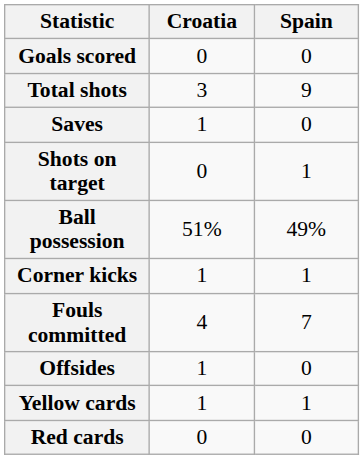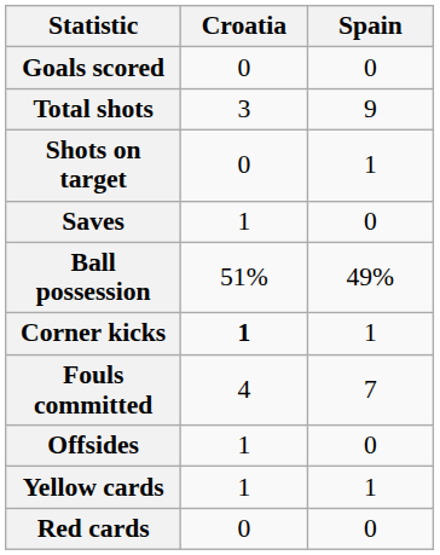 <table class="wikitable plainrowheaders" style="text-align:center">
 <tr>
 <th scope="col" style="width:100px">Statistic</th>
 <th scope="col" style="width:70px">Croatia</th>
 <th scope="col" style="width:70px">Spain</th>
 </tr>
 <tr>
 <th scope=row>Goals scored</th>
 <td>0</td>
 <td>0</td>
 </tr>
 <tr>
 <th scope=row>Total shots</th>
 <td>3</td>
 <td>9</td>
 </tr>
 <tr>
+<th scope=row>Shots on target</th>
+<td>0</td>
+<td>1</td>
+</tr>
+<tr>
 <th scope=row>Saves</th>
 <td>1</td>
 <td>0</td>
-</tr>
-<tr>
-<th scope=row>Shots on target</th>
-<td>0</td>
-<td>1</td>
 </tr>
 <tr>
 <th scope=row>Ball possession</th>
 <td>51%</td>
 <td>49%</td>
 </tr>
 <tr>
 <th scope=row>Corner kicks</th>
-<td>1</td>
+<td><strong>1</strong></td>
 <td>1</td>
 </tr>
 <tr>
 <th scope=row>Fouls committed</th>
 <td>4</td>
 <td>7</td>
 </tr>
 <tr>
 <th scope=row>Offsides</th>
 <td>1</td>
 <td>0</td>
 </tr>
 <tr>
 <th scope=row>Yellow cards</th>
 <td>1</td>
 <td>1</td>
 </tr>
 <tr>
 <th scope=row>Red cards</th>
 <td>0</td>
 <td>0</td>
 </tr>
 </table>
